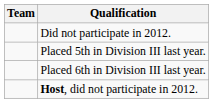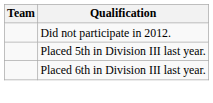 <table class="wikitable">
 <tr>
 <th>Team</th>
 <th>Qualification</th>
 </tr>
 <tr>
 <td></td>
 <td>Did not participate in 2012.</td>
 </tr>
 <tr>
 <td></td>
 <td>Placed 5th in Division III last year.</td>
 </tr>
 <tr>
 <td></td>
 <td>Placed 6th in Division III last year.</td>
 </tr>
-<tr>
-<td></td>
-<td><strong>Host</strong>, did not participate in 2012.</td>
-</tr>
 </table>
